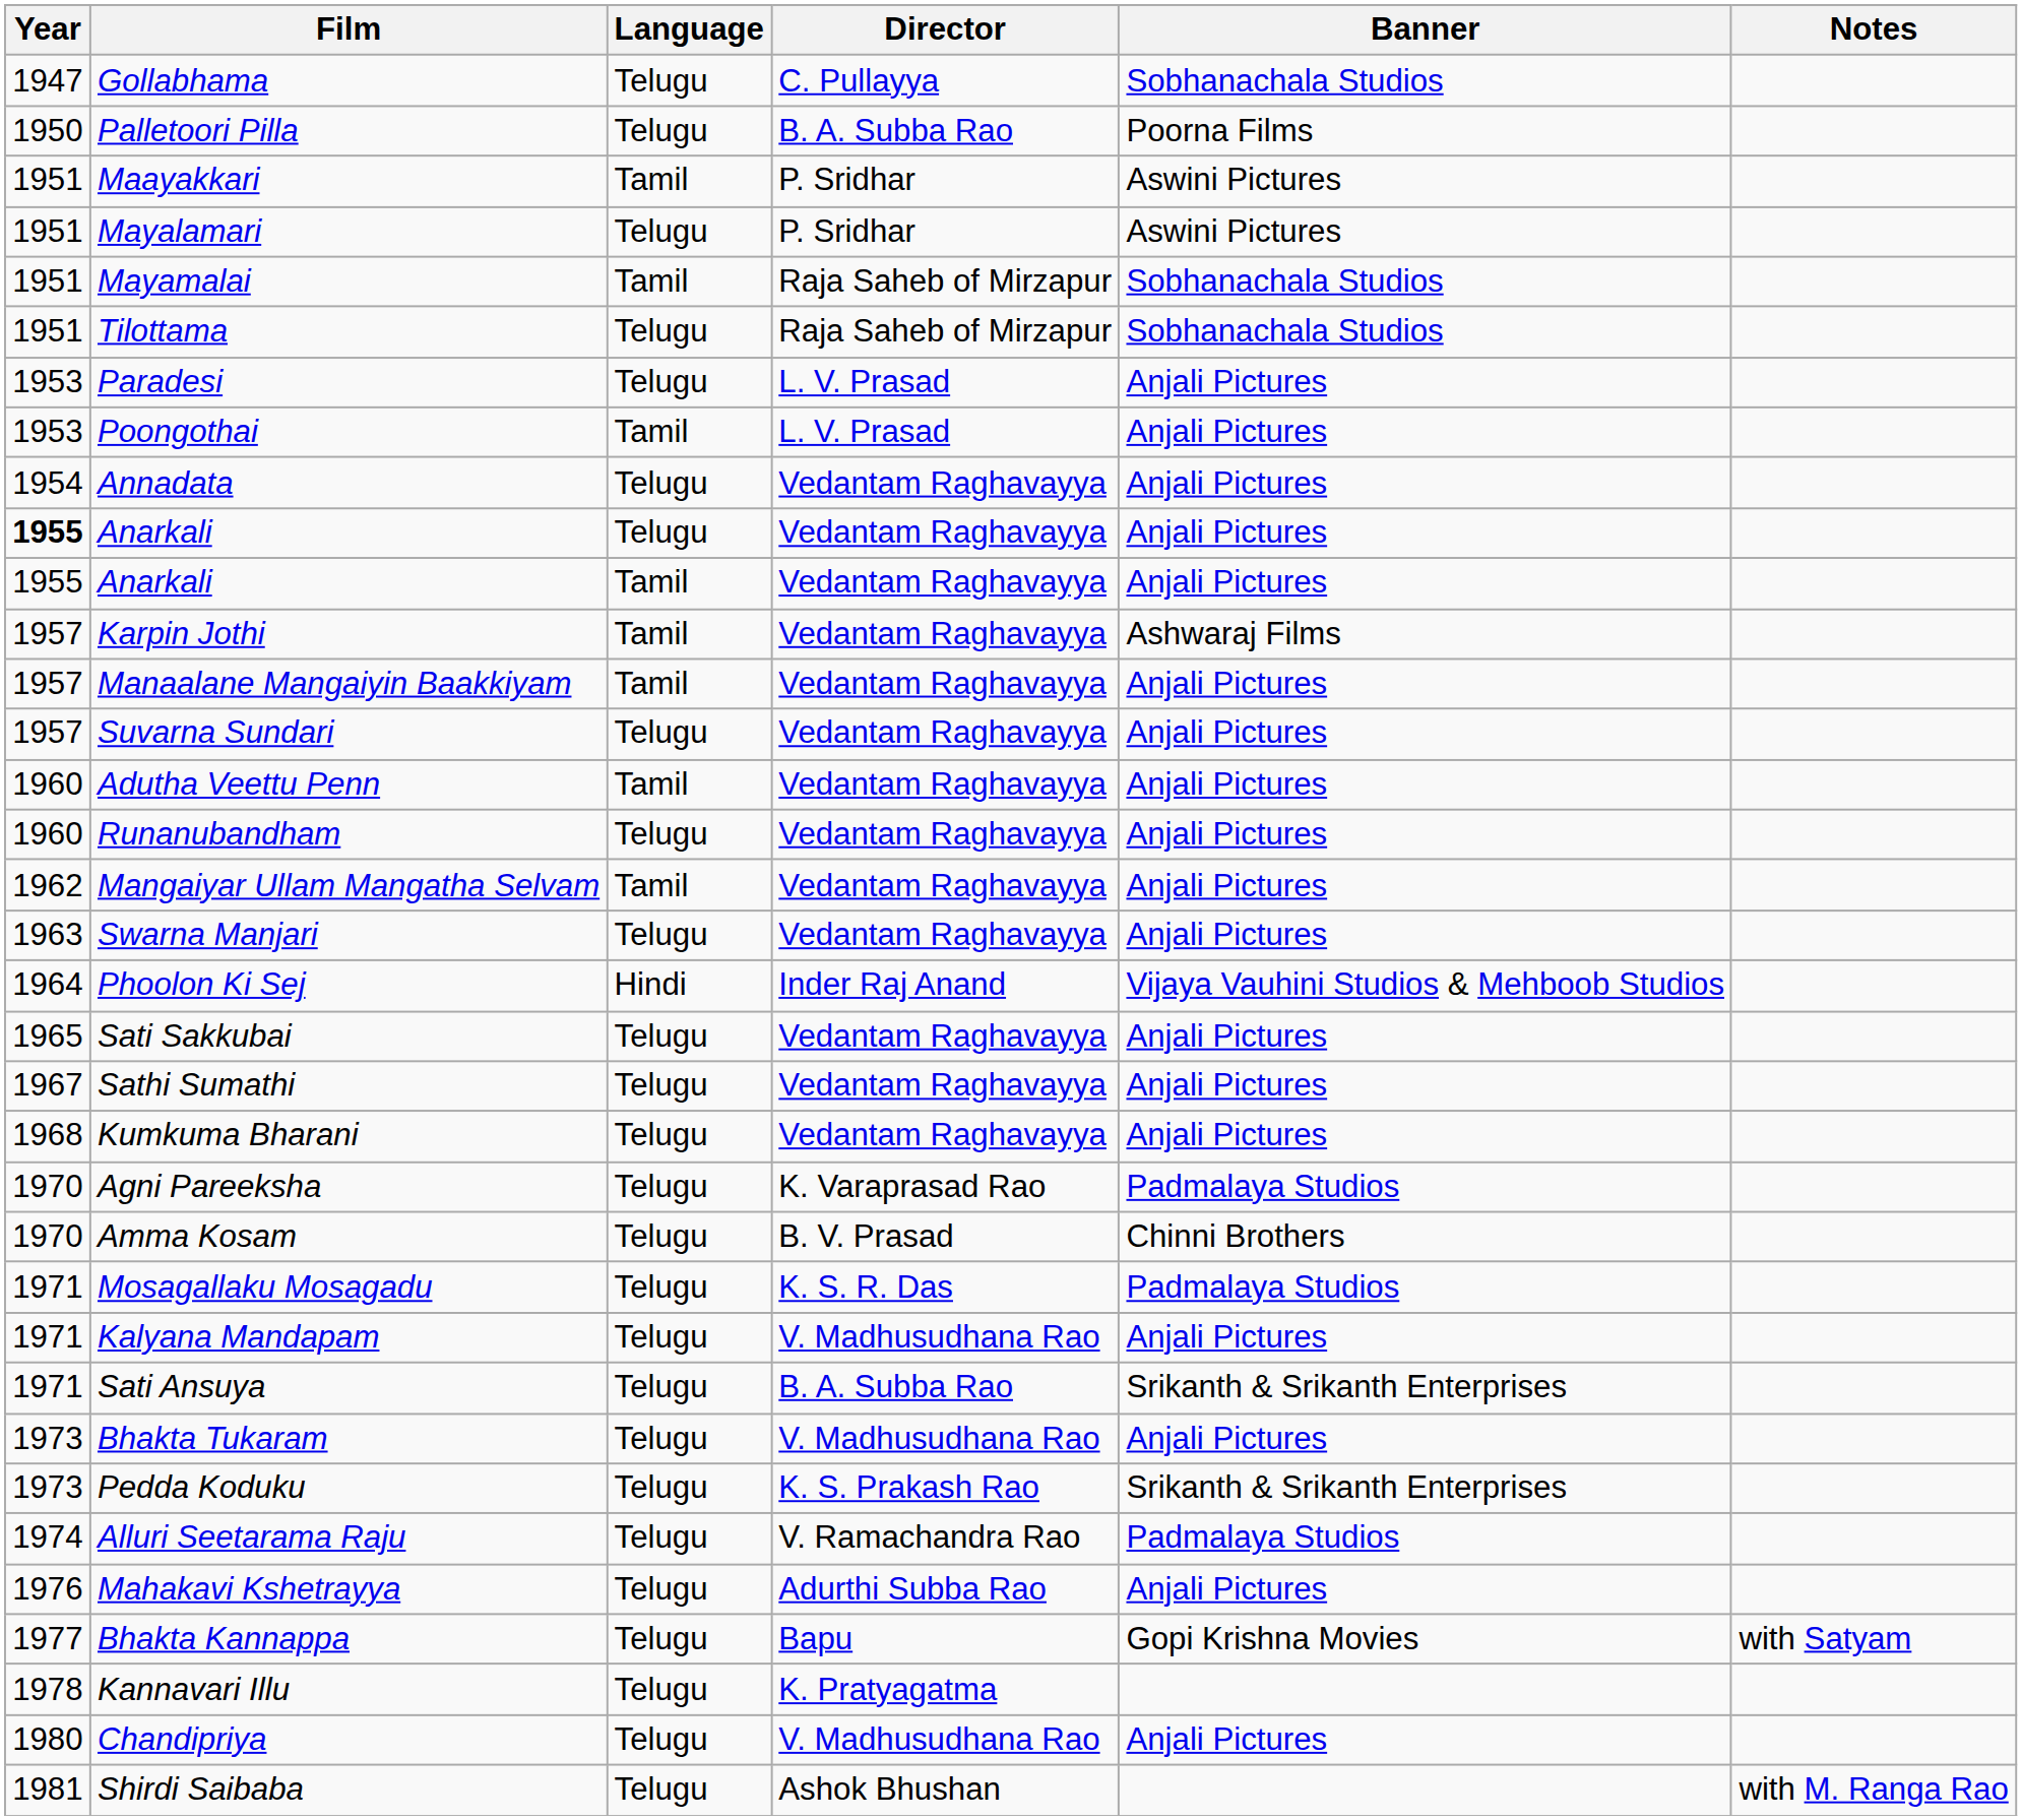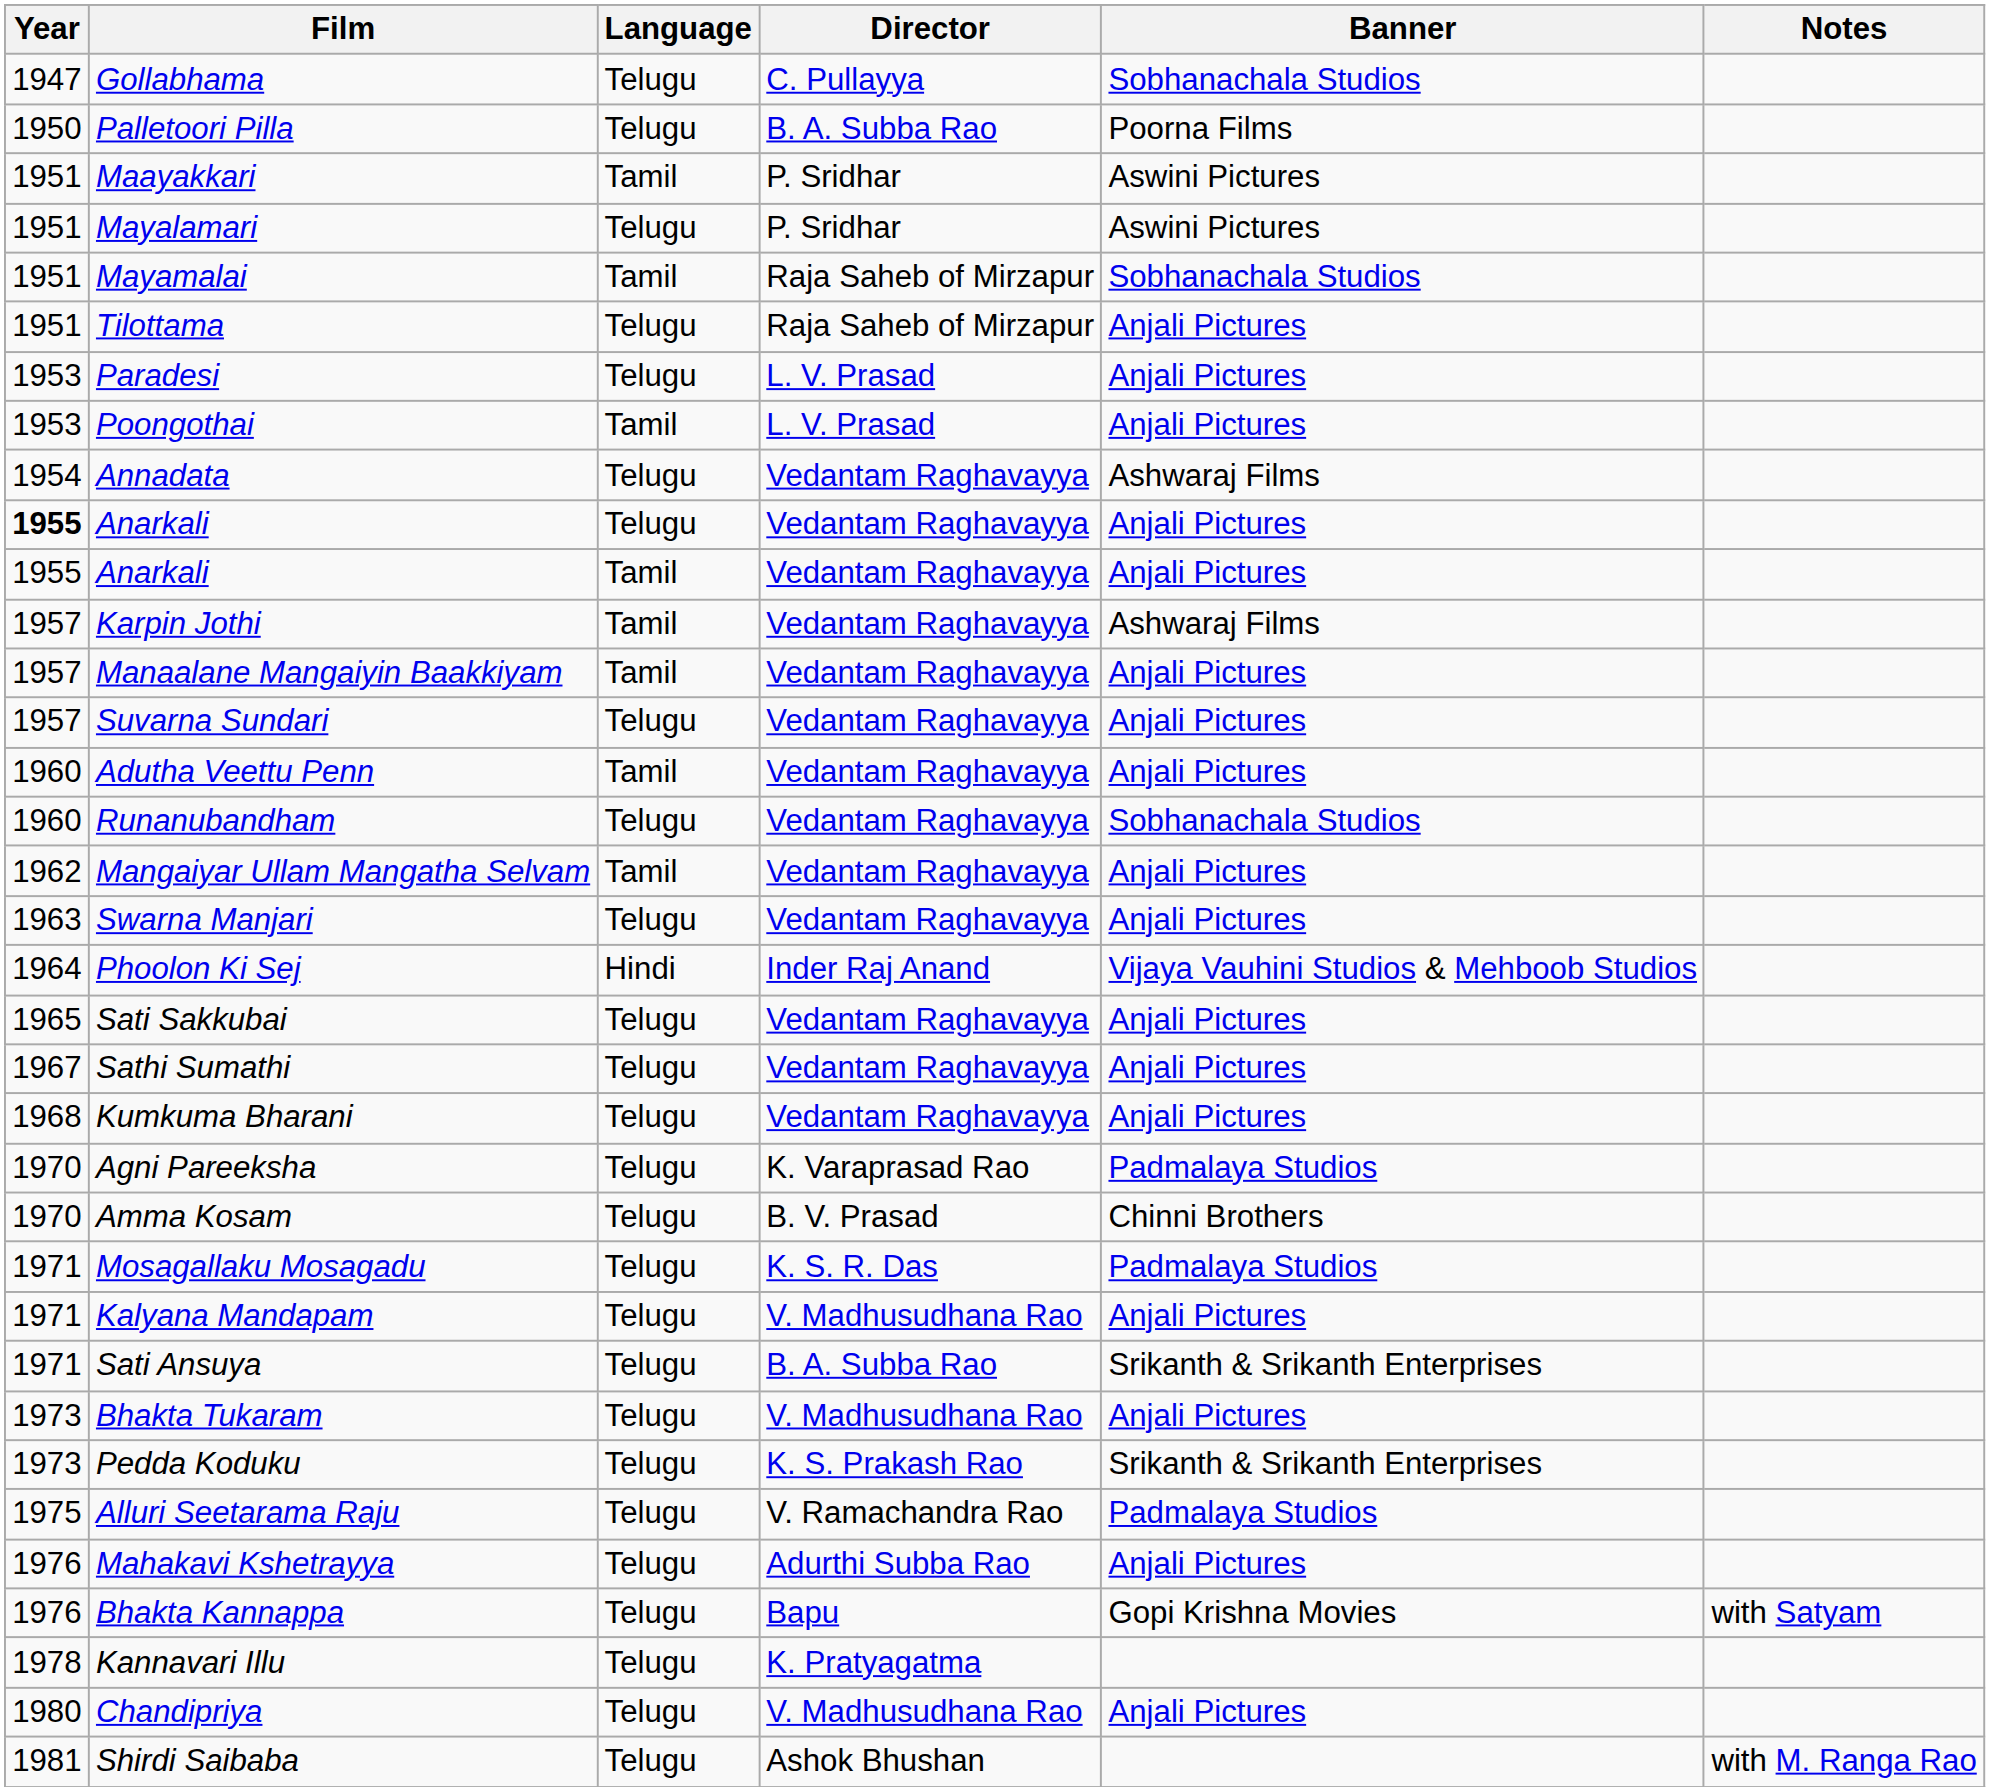 <table class="wikitable sortable">
 <tr>
 <th>Year</th>
 <th>Film</th>
 <th>Language</th>
 <th>Director</th>
 <th>Banner</th>
 <th>Notes</th>
 </tr>
 <tr>
 <td>1947</td>
 <td><em><a href='#'>Gollabhama</a></em></td>
 <td>Telugu</td>
 <td><a href='#'>C. Pullayya</a></td>
 <td><a href='#'>Sobhanachala Studios</a></td>
 <td></td>
 </tr>
 <tr>
 <td>1950</td>
 <td><em><a href='#'>Palletoori Pilla</a></em></td>
 <td>Telugu</td>
 <td><a href='#'>B. A. Subba Rao</a></td>
 <td>Poorna Films</td>
 <td></td>
 </tr>
 <tr>
 <td>1951</td>
 <td><em><a href='#'>Maayakkari</a></em></td>
 <td>Tamil</td>
 <td>P. Sridhar</td>
 <td>Aswini Pictures</td>
 <td></td>
 </tr>
 <tr>
 <td>1951</td>
 <td><em><a href='#'>Mayalamari</a></em></td>
 <td>Telugu</td>
 <td>P. Sridhar</td>
 <td>Aswini Pictures</td>
 <td></td>
 </tr>
 <tr>
 <td>1951</td>
 <td><em><a href='#'>Mayamalai</a></em></td>
 <td>Tamil</td>
 <td>Raja Saheb of Mirzapur</td>
 <td><a href='#'>Sobhanachala Studios</a></td>
 <td></td>
 </tr>
 <tr>
 <td>1951</td>
 <td><em><a href='#'>Tilottama</a></em></td>
 <td>Telugu</td>
 <td>Raja Saheb of Mirzapur</td>
-<td><a href='#'>Sobhanachala Studios</a></td>
+<td><a href='#'>Anjali Pictures</a></td>
 <td></td>
 </tr>
 <tr>
 <td>1953</td>
 <td><em><a href='#'>Paradesi</a></em></td>
 <td>Telugu</td>
 <td><a href='#'>L. V. Prasad</a></td>
 <td><a href='#'>Anjali Pictures</a></td>
 <td></td>
 </tr>
 <tr>
 <td>1953</td>
 <td><em><a href='#'>Poongothai</a></em></td>
 <td>Tamil</td>
 <td><a href='#'>L. V. Prasad</a></td>
 <td><a href='#'>Anjali Pictures</a></td>
 <td></td>
 </tr>
 <tr>
 <td>1954</td>
 <td><em><a href='#'>Annadata</a></em></td>
 <td>Telugu</td>
 <td><a href='#'>Vedantam Raghavayya</a></td>
-<td><a href='#'>Anjali Pictures</a></td>
+<td>Ashwaraj Films</td>
 <td></td>
 </tr>
 <tr>
 <td><strong>1955</strong></td>
 <td><em><a href='#'>Anarkali</a></em></td>
 <td>Telugu</td>
 <td><a href='#'>Vedantam Raghavayya</a></td>
 <td><a href='#'>Anjali Pictures</a></td>
 <td></td>
 </tr>
 <tr>
 <td>1955</td>
 <td><em><a href='#'>Anarkali</a></em></td>
 <td>Tamil</td>
 <td><a href='#'>Vedantam Raghavayya</a></td>
 <td><a href='#'>Anjali Pictures</a></td>
 <td></td>
 </tr>
 <tr>
 <td>1957</td>
 <td><em><a href='#'>Karpin Jothi</a></em></td>
 <td>Tamil</td>
 <td><a href='#'>Vedantam Raghavayya</a></td>
 <td>Ashwaraj Films</td>
 <td></td>
 </tr>
 <tr>
 <td>1957</td>
 <td><em><a href='#'>Manaalane Mangaiyin Baakkiyam</a></em></td>
 <td>Tamil</td>
 <td><a href='#'>Vedantam Raghavayya</a></td>
 <td><a href='#'>Anjali Pictures</a></td>
 <td></td>
 </tr>
 <tr>
 <td>1957</td>
 <td><em><a href='#'>Suvarna Sundari</a></em></td>
 <td>Telugu</td>
 <td><a href='#'>Vedantam Raghavayya</a></td>
 <td><a href='#'>Anjali Pictures</a></td>
 <td></td>
 </tr>
 <tr>
 <td>1960</td>
 <td><em><a href='#'>Adutha Veettu Penn</a></em></td>
 <td>Tamil</td>
 <td><a href='#'>Vedantam Raghavayya</a></td>
 <td><a href='#'>Anjali Pictures</a></td>
 <td></td>
 </tr>
 <tr>
 <td>1960</td>
 <td><em><a href='#'>Runanubandham</a></em></td>
 <td>Telugu</td>
 <td><a href='#'>Vedantam Raghavayya</a></td>
-<td><a href='#'>Anjali Pictures</a></td>
+<td><a href='#'>Sobhanachala Studios</a></td>
 <td></td>
 </tr>
 <tr>
 <td>1962</td>
 <td><em><a href='#'>Mangaiyar Ullam Mangatha Selvam</a></em></td>
 <td>Tamil</td>
 <td><a href='#'>Vedantam Raghavayya</a></td>
 <td><a href='#'>Anjali Pictures</a></td>
 <td></td>
 </tr>
 <tr>
 <td>1963</td>
 <td><em><a href='#'>Swarna Manjari</a></em></td>
 <td>Telugu</td>
 <td><a href='#'>Vedantam Raghavayya</a></td>
 <td><a href='#'>Anjali Pictures</a></td>
 <td></td>
 </tr>
 <tr>
 <td>1964</td>
 <td><em><a href='#'>Phoolon Ki Sej</a></em></td>
 <td>Hindi</td>
 <td><a href='#'>Inder Raj Anand</a></td>
 <td><a href='#'>Vijaya Vauhini Studios</a> & <a href='#'>Mehboob Studios</a></td>
 <td></td>
 </tr>
 <tr>
 <td>1965</td>
 <td><em>Sati Sakkubai</em></td>
 <td>Telugu</td>
 <td><a href='#'>Vedantam Raghavayya</a></td>
 <td><a href='#'>Anjali Pictures</a></td>
 <td></td>
 </tr>
 <tr>
 <td>1967</td>
 <td><em>Sathi Sumathi</em></td>
 <td>Telugu</td>
 <td><a href='#'>Vedantam Raghavayya</a></td>
 <td><a href='#'>Anjali Pictures</a></td>
 <td></td>
 </tr>
 <tr>
 <td>1968</td>
 <td><em>Kumkuma Bharani</em></td>
 <td>Telugu</td>
 <td><a href='#'>Vedantam Raghavayya</a></td>
 <td><a href='#'>Anjali Pictures</a></td>
 <td></td>
 </tr>
 <tr>
 <td>1970</td>
 <td><em>Agni Pareeksha</em></td>
 <td>Telugu</td>
 <td>K. Varaprasad Rao</td>
 <td><a href='#'>Padmalaya Studios</a></td>
 <td></td>
 </tr>
 <tr>
 <td>1970</td>
 <td><em>Amma Kosam</em></td>
 <td>Telugu</td>
 <td>B. V. Prasad</td>
 <td>Chinni Brothers</td>
 <td></td>
 </tr>
 <tr>
 <td>1971</td>
 <td><em><a href='#'>Mosagallaku Mosagadu</a></em></td>
 <td>Telugu</td>
 <td><a href='#'>K. S. R. Das</a></td>
 <td><a href='#'>Padmalaya Studios</a></td>
 <td></td>
 </tr>
 <tr>
 <td>1971</td>
 <td><em><a href='#'>Kalyana Mandapam</a></em></td>
 <td>Telugu</td>
 <td><a href='#'>V. Madhusudhana Rao</a></td>
 <td><a href='#'>Anjali Pictures</a></td>
 <td></td>
 </tr>
 <tr>
 <td>1971</td>
 <td><em>Sati Ansuya</em></td>
 <td>Telugu</td>
 <td><a href='#'>B. A. Subba Rao</a></td>
 <td>Srikanth & Srikanth Enterprises</td>
 <td></td>
 </tr>
 <tr>
 <td>1973</td>
 <td><em><a href='#'>Bhakta Tukaram</a></em></td>
 <td>Telugu</td>
 <td><a href='#'>V. Madhusudhana Rao</a></td>
 <td><a href='#'>Anjali Pictures</a></td>
 <td></td>
 </tr>
 <tr>
 <td>1973</td>
 <td><em>Pedda Koduku</em></td>
 <td>Telugu</td>
 <td><a href='#'>K. S. Prakash Rao</a></td>
 <td>Srikanth & Srikanth Enterprises</td>
 <td></td>
 </tr>
 <tr>
-<td>1974</td>
+<td>1975</td>
 <td><em><a href='#'>Alluri Seetarama Raju</a></em></td>
 <td>Telugu</td>
 <td>V. Ramachandra Rao</td>
 <td><a href='#'>Padmalaya Studios</a></td>
 <td></td>
 </tr>
 <tr>
 <td>1976</td>
 <td><em><a href='#'>Mahakavi Kshetrayya</a></em></td>
 <td>Telugu</td>
 <td><a href='#'>Adurthi Subba Rao</a></td>
 <td><a href='#'>Anjali Pictures</a></td>
 <td></td>
 </tr>
 <tr>
-<td>1977</td>
+<td>1976</td>
 <td><em><a href='#'>Bhakta Kannappa</a></em></td>
 <td>Telugu</td>
 <td><a href='#'>Bapu</a></td>
 <td>Gopi Krishna Movies</td>
 <td>with <a href='#'>Satyam</a></td>
 </tr>
 <tr>
 <td>1978</td>
 <td><em>Kannavari Illu</em></td>
 <td>Telugu</td>
 <td><a href='#'>K. Pratyagatma</a></td>
 <td></td>
 <td></td>
 </tr>
 <tr>
 <td>1980</td>
 <td><em><a href='#'>Chandipriya</a></em></td>
 <td>Telugu</td>
 <td><a href='#'>V. Madhusudhana Rao</a></td>
 <td><a href='#'>Anjali Pictures</a></td>
 <td></td>
 </tr>
 <tr>
 <td>1981</td>
 <td><em>Shirdi Saibaba</em></td>
 <td>Telugu</td>
 <td>Ashok Bhushan</td>
 <td></td>
 <td>with <a href='#'>M. Ranga Rao</a></td>
 </tr>
 <tr>
 </tr>
 </table>
